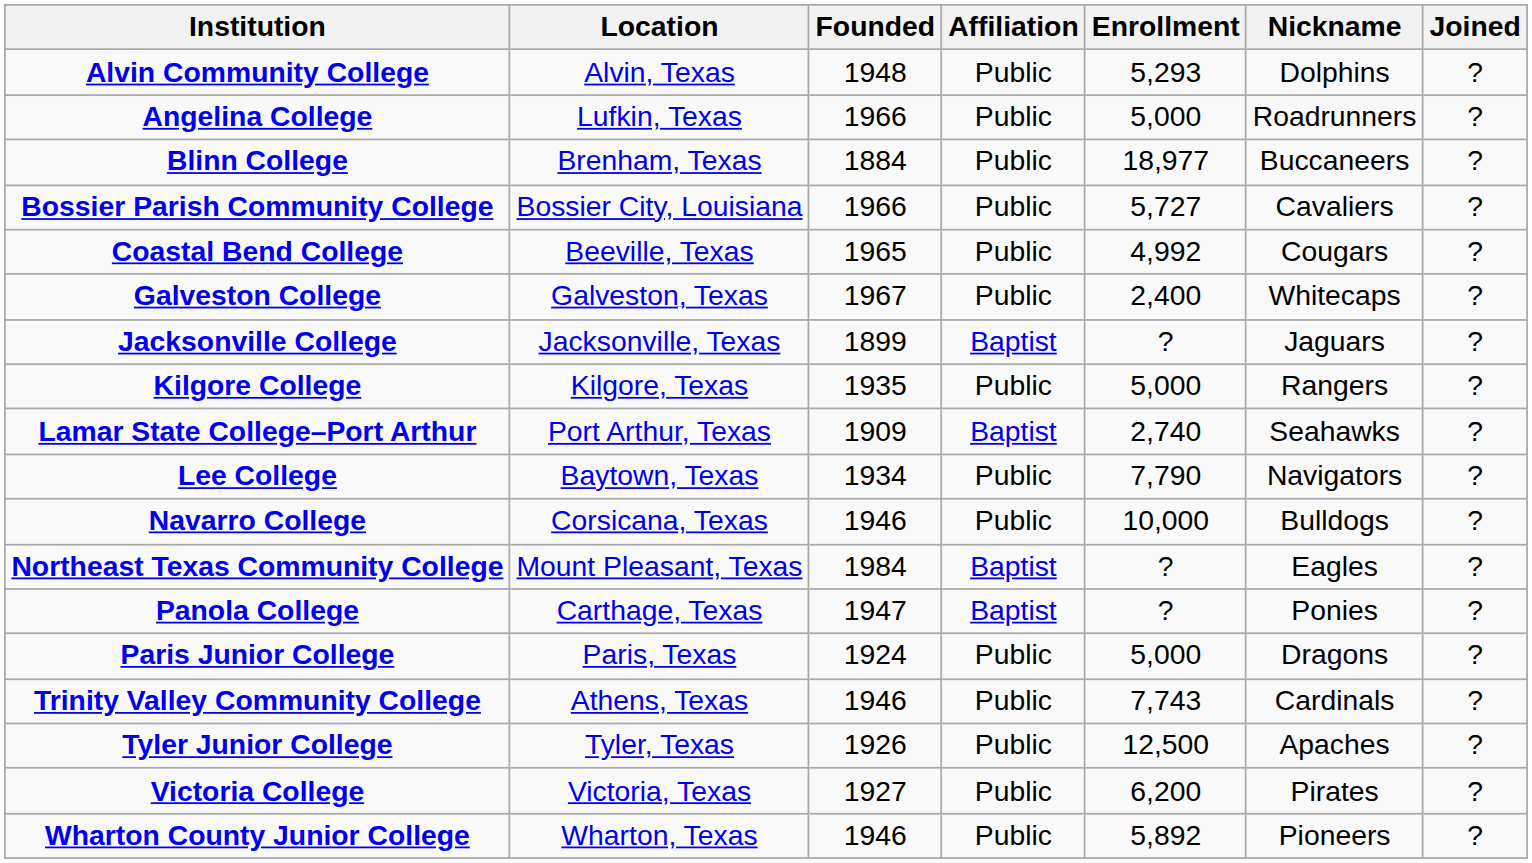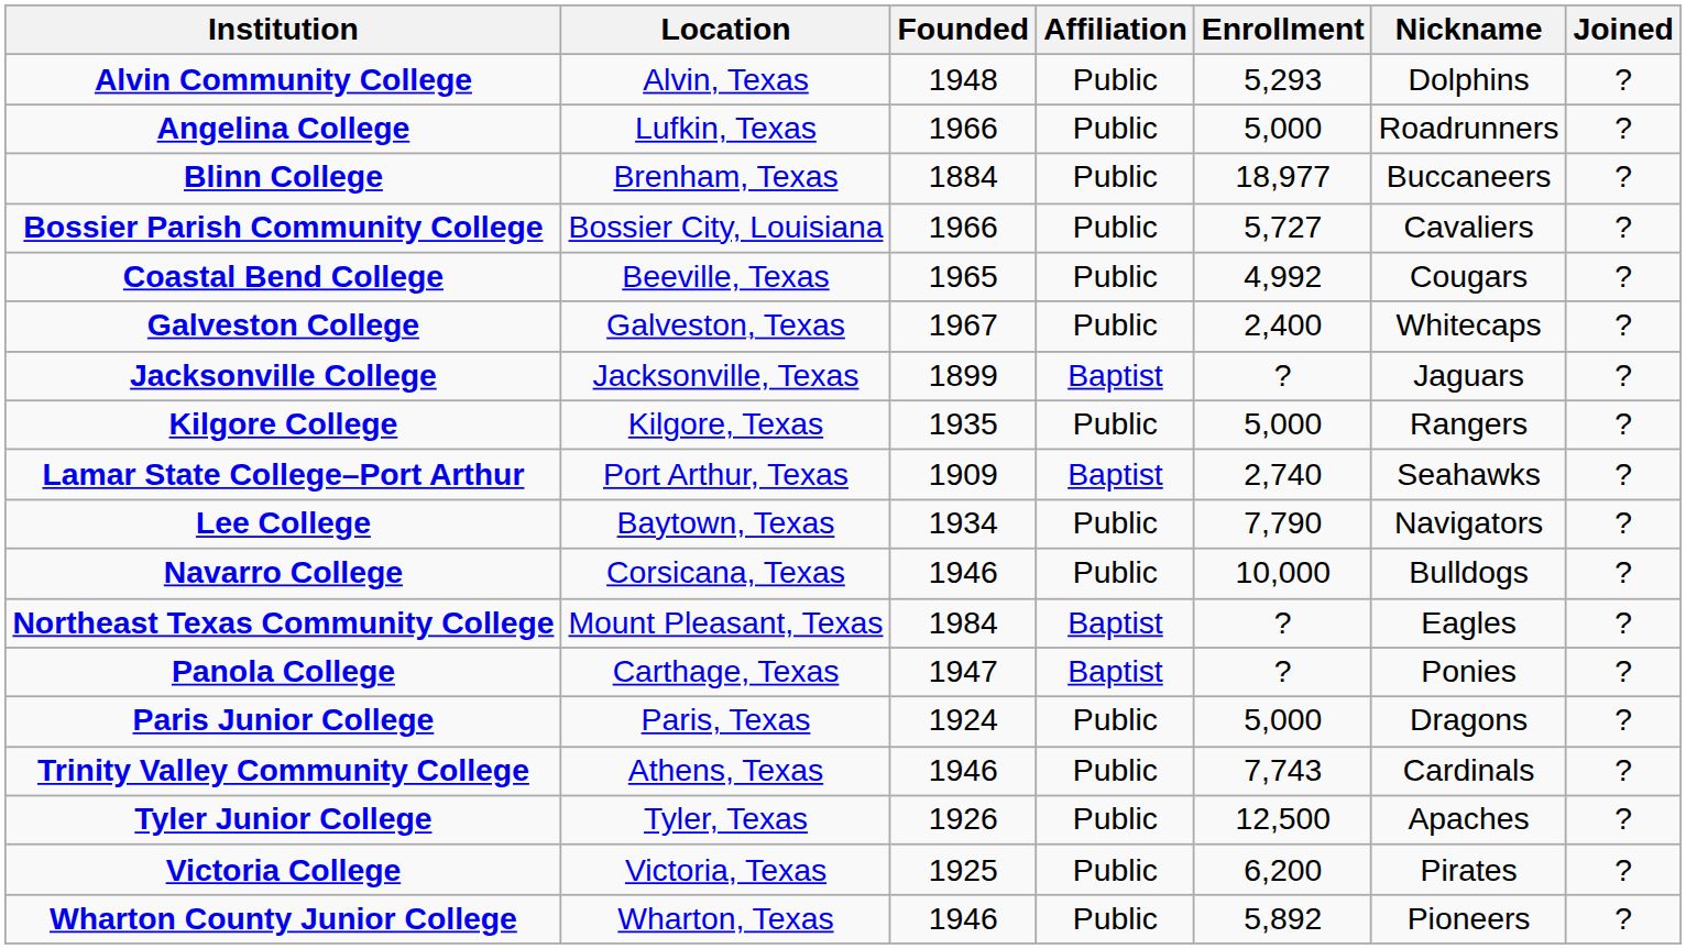 <table class="wikitable sortable" style="text-align:center;">
 <tr>
 <th>Institution</th>
 <th>Location</th>
 <th>Founded</th>
 <th>Affiliation</th>
 <th>Enrollment</th>
 <th>Nickname</th>
 <th>Joined</th>
 </tr>
 <tr>
 <td><strong><a href='#'>Alvin Community College</a></strong></td>
 <td><a href='#'>Alvin, Texas</a></td>
 <td>1948</td>
 <td>Public</td>
 <td>5,293</td>
 <td>Dolphins</td>
 <td>?</td>
 </tr>
 <tr>
 <td><strong><a href='#'>Angelina College</a></strong></td>
 <td><a href='#'>Lufkin, Texas</a></td>
 <td>1966</td>
 <td>Public</td>
 <td>5,000</td>
 <td>Roadrunners</td>
 <td>?</td>
 </tr>
 <tr>
 <td><strong><a href='#'>Blinn College</a></strong></td>
 <td><a href='#'>Brenham, Texas</a></td>
 <td>1884</td>
 <td>Public</td>
 <td>18,977</td>
 <td>Buccaneers</td>
 <td>?</td>
 </tr>
 <tr>
 <td><strong><a href='#'>Bossier Parish Community College</a></strong></td>
 <td><a href='#'>Bossier City, Louisiana</a></td>
 <td>1966</td>
 <td>Public</td>
 <td>5,727</td>
 <td>Cavaliers</td>
 <td>?</td>
 </tr>
 <tr>
 <td><strong><a href='#'>Coastal Bend College</a></strong></td>
 <td><a href='#'>Beeville, Texas</a></td>
 <td>1965</td>
 <td>Public</td>
 <td>4,992</td>
 <td>Cougars</td>
 <td>?</td>
 </tr>
 <tr>
 <td><strong><a href='#'>Galveston College</a></strong></td>
 <td><a href='#'>Galveston, Texas</a></td>
 <td>1967</td>
 <td>Public</td>
 <td>2,400</td>
 <td>Whitecaps</td>
 <td>?</td>
 </tr>
 <tr>
 <td><strong><a href='#'>Jacksonville College</a></strong></td>
 <td><a href='#'>Jacksonville, Texas</a></td>
 <td>1899</td>
 <td><a href='#'>Baptist</a></td>
 <td>?</td>
 <td>Jaguars</td>
 <td>?</td>
 </tr>
 <tr>
 <td><strong><a href='#'>Kilgore College</a></strong></td>
 <td><a href='#'>Kilgore, Texas</a></td>
 <td>1935</td>
 <td>Public</td>
 <td>5,000</td>
 <td>Rangers</td>
 <td>?</td>
 </tr>
 <tr>
 <td><strong><a href='#'>Lamar State College–Port Arthur</a></strong></td>
 <td><a href='#'>Port Arthur, Texas</a></td>
 <td>1909</td>
 <td><a href='#'>Baptist</a></td>
 <td>2,740</td>
 <td>Seahawks</td>
 <td>?</td>
 </tr>
 <tr>
 <td><strong><a href='#'>Lee College</a></strong></td>
 <td><a href='#'>Baytown, Texas</a></td>
 <td>1934</td>
 <td>Public</td>
 <td>7,790</td>
 <td>Navigators</td>
 <td>?</td>
 </tr>
 <tr>
 <td><strong><a href='#'>Navarro College</a></strong></td>
 <td><a href='#'>Corsicana, Texas</a></td>
 <td>1946</td>
 <td>Public</td>
 <td>10,000</td>
 <td>Bulldogs</td>
 <td>?</td>
 </tr>
 <tr>
 <td><strong><a href='#'>Northeast Texas Community College</a></strong></td>
 <td><a href='#'>Mount Pleasant, Texas</a></td>
 <td>1984</td>
 <td><a href='#'>Baptist</a></td>
 <td>?</td>
 <td>Eagles</td>
 <td>?</td>
 </tr>
 <tr>
 <td><strong><a href='#'>Panola College</a></strong></td>
 <td><a href='#'>Carthage, Texas</a></td>
 <td>1947</td>
 <td><a href='#'>Baptist</a></td>
 <td>?</td>
 <td>Ponies</td>
 <td>?</td>
 </tr>
 <tr>
 <td><strong><a href='#'>Paris Junior College</a></strong></td>
 <td><a href='#'>Paris, Texas</a></td>
 <td>1924</td>
 <td>Public</td>
 <td>5,000</td>
 <td>Dragons</td>
 <td>?</td>
 </tr>
 <tr>
 <td><strong><a href='#'>Trinity Valley Community College</a></strong></td>
 <td><a href='#'>Athens, Texas</a></td>
 <td>1946</td>
 <td>Public</td>
 <td>7,743</td>
 <td>Cardinals</td>
 <td>?</td>
 </tr>
 <tr>
 <td><strong><a href='#'>Tyler Junior College</a></strong></td>
 <td><a href='#'>Tyler, Texas</a></td>
 <td>1926</td>
 <td>Public</td>
 <td>12,500</td>
 <td>Apaches</td>
 <td>?</td>
 </tr>
 <tr>
 <td><strong><a href='#'>Victoria College</a></strong></td>
 <td><a href='#'>Victoria, Texas</a></td>
-<td>1927</td>
+<td>1925</td>
 <td>Public</td>
 <td>6,200</td>
 <td>Pirates</td>
 <td>?</td>
 </tr>
 <tr>
 <td><strong><a href='#'>Wharton County Junior College</a></strong></td>
 <td><a href='#'>Wharton, Texas</a></td>
 <td>1946</td>
 <td>Public</td>
 <td>5,892</td>
 <td>Pioneers</td>
 <td>?</td>
 </tr>
 </table>
